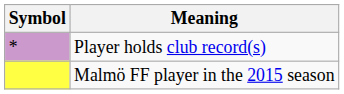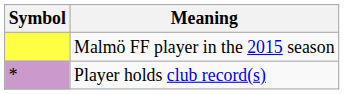 <table Class="wikitable">
 <tr>
 <th scope=col>Symbol</th>
 <th scope=col>Meaning</th>
 </tr>
 <tr>
+<td style="background:#ff4;"></td>
+<td>Malmö FF player in the <a href='#'>2015</a> season</td>
+</tr>
+<tr>
 <td style="background:#c9c;">*</td>
 <td>Player holds <a href='#'>club record(s)</a></td>
 </tr>
-<tr>
-<td style="background:#ff4;"></td>
-<td>Malmö FF player in the <a href='#'>2015</a> season</td>
-</tr>
 </table>
